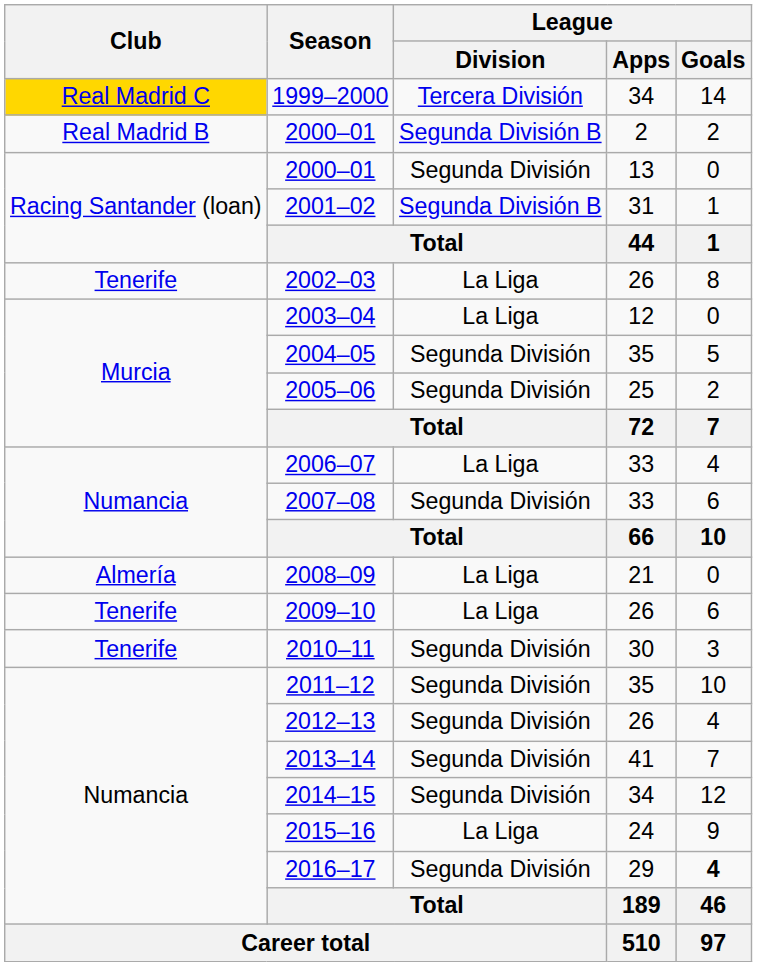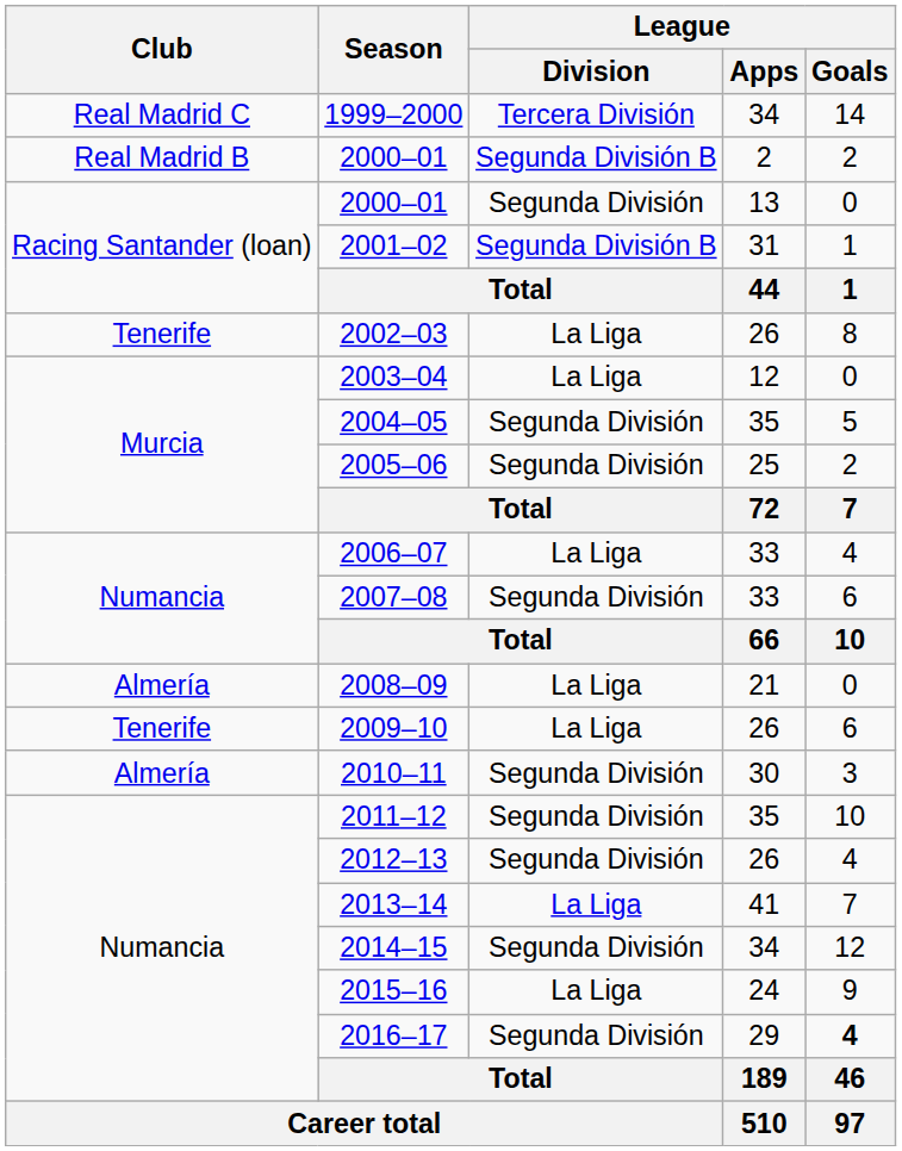 <table class="wikitable" style="text-align:center">
 <tr>
 <th rowspan="2">Club</th>
 <th rowspan="2">Season</th>
 <th colspan="3">League</th>
 </tr>
 <tr>
 <th>Division</th>
 <th>Apps</th>
 <th>Goals</th>
 </tr>
 <tr>
-<td style="background: gold;"><a href='#'>Real Madrid C</a></td>
+<td><a href='#'>Real Madrid C</a></td>
 <td><a href='#'>1999–2000</a></td>
 <td><a href='#'>Tercera División</a></td>
 <td>34</td>
 <td>14</td>
 </tr>
 <tr>
 <td><a href='#'>Real Madrid B</a></td>
 <td><a href='#'>2000–01</a></td>
 <td><a href='#'>Segunda División B</a></td>
 <td>2</td>
 <td>2</td>
 </tr>
 <tr>
 <td rowspan="3"><a href='#'>Racing Santander</a> (loan)</td>
 <td><a href='#'>2000–01</a></td>
 <td>Segunda División</td>
 <td>13</td>
 <td>0</td>
 </tr>
 <tr>
 <td><a href='#'>2001–02</a></td>
 <td><a href='#'>Segunda División B</a></td>
 <td>31</td>
 <td>1</td>
 </tr>
 <tr>
 <th colspan="2">Total</th>
 <th>44</th>
 <th>1</th>
 </tr>
 <tr>
 <td><a href='#'>Tenerife</a></td>
 <td><a href='#'>2002–03</a></td>
 <td>La Liga</td>
 <td>26</td>
 <td>8</td>
 </tr>
 <tr>
 <td rowspan="4"><a href='#'>Murcia</a></td>
 <td><a href='#'>2003–04</a></td>
 <td>La Liga</td>
 <td>12</td>
 <td>0</td>
 </tr>
 <tr>
 <td><a href='#'>2004–05</a></td>
 <td>Segunda División</td>
 <td>35</td>
 <td>5</td>
 </tr>
 <tr>
 <td><a href='#'>2005–06</a></td>
 <td>Segunda División</td>
 <td>25</td>
 <td>2</td>
 </tr>
 <tr>
 <th colspan="2">Total</th>
 <th>72</th>
 <th>7</th>
 </tr>
 <tr>
 <td rowspan="3"><a href='#'>Numancia</a></td>
 <td><a href='#'>2006–07</a></td>
 <td>La Liga</td>
 <td>33</td>
 <td>4</td>
 </tr>
 <tr>
 <td><a href='#'>2007–08</a></td>
 <td>Segunda División</td>
 <td>33</td>
 <td>6</td>
 </tr>
 <tr>
 <th colspan="2">Total</th>
 <th>66</th>
 <th>10</th>
 </tr>
 <tr>
 <td><a href='#'>Almería</a></td>
 <td><a href='#'>2008–09</a></td>
 <td>La Liga</td>
 <td>21</td>
 <td>0</td>
 </tr>
 <tr>
 <td><a href='#'>Tenerife</a></td>
 <td><a href='#'>2009–10</a></td>
 <td>La Liga</td>
 <td>26</td>
 <td>6</td>
 </tr>
 <tr>
-<td><a href='#'>Tenerife</a></td>
+<td><a href='#'>Almería</a></td>
 <td><a href='#'>2010–11</a></td>
 <td>Segunda División</td>
 <td>30</td>
 <td>3</td>
 </tr>
 <tr>
 <td rowspan="7">Numancia</td>
 <td><a href='#'>2011–12</a></td>
 <td>Segunda División</td>
 <td>35</td>
 <td>10</td>
 </tr>
 <tr>
 <td><a href='#'>2012–13</a></td>
 <td>Segunda División</td>
 <td>26</td>
 <td>4</td>
 </tr>
 <tr>
 <td><a href='#'>2013–14</a></td>
-<td>Segunda División</td>
+<td><a href='#'>La Liga</a></td>
 <td>41</td>
 <td>7</td>
 </tr>
 <tr>
 <td><a href='#'>2014–15</a></td>
 <td>Segunda División</td>
 <td>34</td>
 <td>12</td>
 </tr>
 <tr>
 <td><a href='#'>2015–16</a></td>
 <td>La Liga</td>
 <td>24</td>
 <td>9</td>
 </tr>
 <tr>
 <td><a href='#'>2016–17</a></td>
 <td>Segunda División</td>
 <td>29</td>
 <td><strong>4</strong></td>
 </tr>
 <tr>
 <th colspan="2">Total</th>
 <th>189</th>
 <th>46</th>
 </tr>
 <tr>
 <th colspan="3">Career total</th>
 <th>510</th>
 <th>97</th>
 </tr>
 </table>
